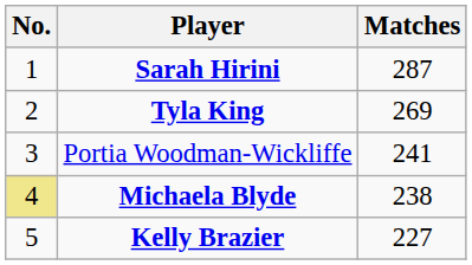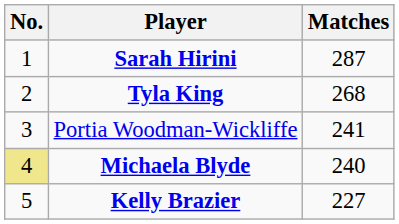 <table class="wikitable sortable" style="text-align:center">
 <tr>
 <th width="15">No.</th>
 <th>Player</th>
 <th width="45">Matches</th>
 </tr>
 <tr>
 <td>1</td>
 <td><strong><a href='#'>Sarah Hirini</a></strong></td>
 <td>287</td>
 </tr>
 <tr>
 <td>2</td>
 <td><strong><a href='#'>Tyla King</a></strong></td>
-<td>269</td>
+<td>268</td>
 </tr>
 <tr>
 <td>3</td>
 <td><a href='#'>Portia Woodman-Wickliffe</a></td>
 <td>241</td>
 </tr>
 <tr>
 <td style="background: khaki;">4</td>
 <td><strong><a href='#'>Michaela Blyde</a></strong></td>
-<td>238</td>
+<td>240</td>
 </tr>
 <tr>
 <td>5</td>
 <td><strong><a href='#'>Kelly Brazier</a></strong></td>
 <td>227</td>
 </tr>
 </table>
